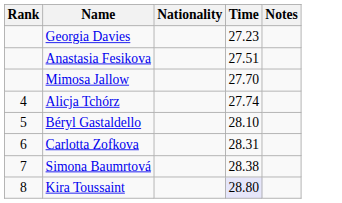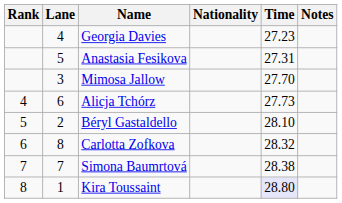 <table class="wikitable sortable" style="text-align:center">
 <tr>
 <th>Rank</th>
+<th>Lane</th>
 <th>Name</th>
 <th>Nationality</th>
 <th>Time</th>
 <th>Notes</th>
 </tr>
 <tr>
 <td></td>
+<td>4</td>
 <td align=left><a href='#'>Georgia Davies</a></td>
 <td align=left></td>
 <td>27.23</td>
 <td></td>
 </tr>
 <tr>
 <td></td>
+<td>5</td>
 <td align=left><a href='#'>Anastasia Fesikova</a></td>
 <td align=left></td>
-<td>27.51</td>
+<td>27.31</td>
 <td></td>
 </tr>
 <tr>
 <td></td>
+<td>3</td>
 <td align=left><a href='#'>Mimosa Jallow</a></td>
 <td align=left></td>
 <td>27.70</td>
 <td></td>
 </tr>
 <tr>
 <td>4</td>
+<td>6</td>
 <td align=left><a href='#'>Alicja Tchórz</a></td>
 <td align=left></td>
-<td>27.74</td>
+<td>27.73</td>
 <td></td>
 </tr>
 <tr>
 <td>5</td>
+<td>2</td>
 <td align=left><a href='#'>Béryl Gastaldello</a></td>
 <td align=left></td>
 <td>28.10</td>
 <td></td>
 </tr>
 <tr>
 <td>6</td>
+<td>8</td>
 <td align=left><a href='#'>Carlotta Zofkova</a></td>
 <td align=left></td>
-<td>28.31</td>
+<td>28.32</td>
 <td></td>
 </tr>
 <tr>
+<td>7</td>
 <td>7</td>
 <td align=left><a href='#'>Simona Baumrtová</a></td>
 <td align=left></td>
 <td>28.38</td>
 <td></td>
 </tr>
 <tr>
 <td>8</td>
+<td>1</td>
 <td align=left><a href='#'>Kira Toussaint</a></td>
 <td align=left></td>
 <td style="background: lavender;">28.80</td>
 <td></td>
 </tr>
 </table>
